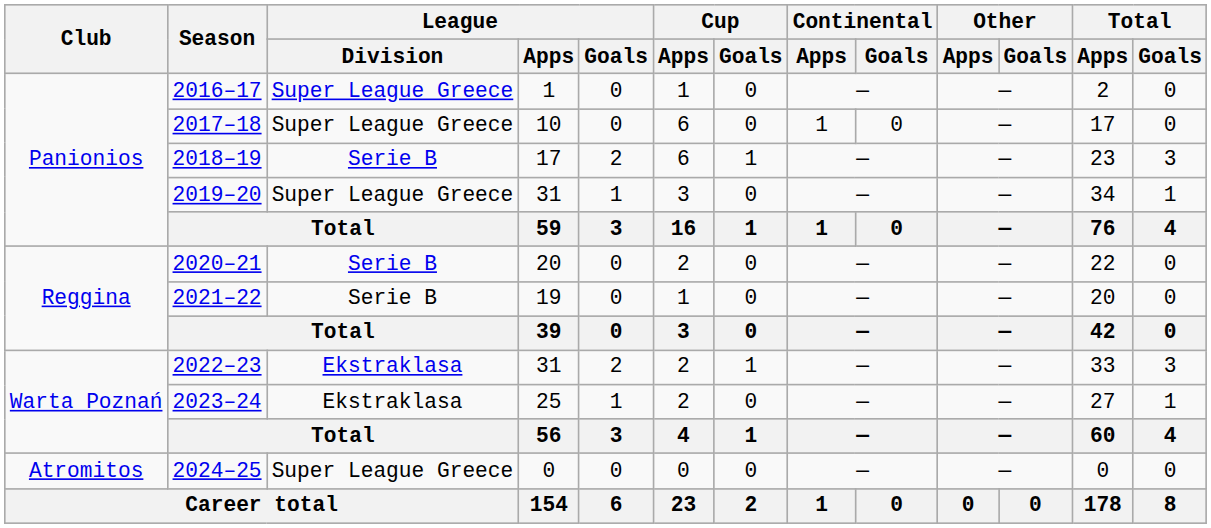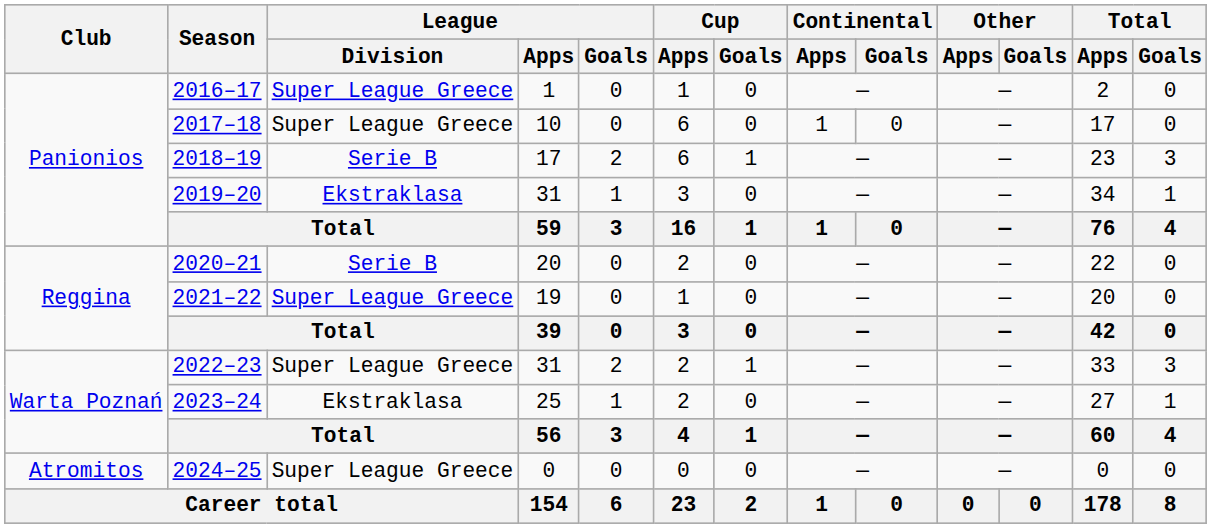 <table class="wikitable" style="text-align:center">
 <tr>
 <th rowspan=2>Club</th>
 <th rowspan=2>Season</th>
 <th colspan=3>League</th>
 <th colspan=2>Cup</th>
 <th colspan=2>Continental</th>
 <th colspan=2>Other</th>
 <th colspan=3>Total</th>
 </tr>
 <tr>
 <th>Division</th>
 <th>Apps</th>
 <th>Goals</th>
 <th>Apps</th>
 <th>Goals</th>
 <th>Apps</th>
 <th>Goals</th>
 <th>Apps</th>
 <th>Goals</th>
 <th>Apps</th>
 <th>Goals</th>
 </tr>
 <tr>
 <td rowspan="5"><a href='#'>Panionios</a></td>
 <td><a href='#'>2016–17</a></td>
 <td><a href='#'>Super League Greece</a></td>
 <td>1</td>
 <td>0</td>
 <td>1</td>
 <td>0</td>
 <td colspan="2">—</td>
 <td colspan="2">—</td>
 <td>2</td>
 <td>0</td>
 </tr>
 <tr>
 <td><a href='#'>2017–18</a></td>
 <td>Super League Greece</td>
 <td>10</td>
 <td>0</td>
 <td>6</td>
 <td>0</td>
 <td>1</td>
 <td>0</td>
 <td colspan="2">—</td>
 <td>17</td>
 <td>0</td>
 </tr>
 <tr>
 <td><a href='#'>2018–19</a></td>
 <td><a href='#'>Serie B</a></td>
 <td>17</td>
 <td>2</td>
 <td>6</td>
 <td>1</td>
 <td colspan="2">—</td>
 <td colspan="2">—</td>
 <td>23</td>
 <td>3</td>
 </tr>
 <tr>
 <td><a href='#'>2019–20</a></td>
-<td>Super League Greece</td>
+<td><a href='#'>Ekstraklasa</a></td>
 <td>31</td>
 <td>1</td>
 <td>3</td>
 <td>0</td>
 <td colspan="2">—</td>
 <td colspan="2">—</td>
 <td>34</td>
 <td>1</td>
 </tr>
 <tr>
 <th colspan="2">Total</th>
 <th>59</th>
 <th>3</th>
 <th>16</th>
 <th>1</th>
 <th>1</th>
 <th>0</th>
 <th colspan="2">—</th>
 <th>76</th>
 <th>4</th>
 </tr>
 <tr>
 <td rowspan="3"><a href='#'>Reggina</a></td>
 <td><a href='#'>2020–21</a></td>
 <td><a href='#'>Serie B</a></td>
 <td>20</td>
 <td>0</td>
 <td>2</td>
 <td>0</td>
 <td colspan="2">—</td>
 <td colspan="2">—</td>
 <td>22</td>
 <td>0</td>
 </tr>
 <tr>
 <td><a href='#'>2021–22</a></td>
-<td>Serie B</td>
+<td><a href='#'>Super League Greece</a></td>
 <td>19</td>
 <td>0</td>
 <td>1</td>
 <td>0</td>
 <td colspan="2">—</td>
 <td colspan="2">—</td>
 <td>20</td>
 <td>0</td>
 </tr>
 <tr>
 <th colspan="2">Total</th>
 <th>39</th>
 <th>0</th>
 <th>3</th>
 <th>0</th>
 <th colspan="2">—</th>
 <th colspan="2">—</th>
 <th>42</th>
 <th>0</th>
 </tr>
 <tr>
 <td rowspan="3"><a href='#'>Warta Poznań</a></td>
 <td><a href='#'>2022–23</a></td>
-<td><a href='#'>Ekstraklasa</a></td>
+<td>Super League Greece</td>
 <td>31</td>
 <td>2</td>
 <td>2</td>
 <td>1</td>
 <td colspan="2">—</td>
 <td colspan="2">—</td>
 <td>33</td>
 <td>3</td>
 </tr>
 <tr>
 <td><a href='#'>2023–24</a></td>
 <td>Ekstraklasa</td>
 <td>25</td>
 <td>1</td>
 <td>2</td>
 <td>0</td>
 <td colspan="2">—</td>
 <td colspan="2">—</td>
 <td>27</td>
 <td>1</td>
 </tr>
 <tr>
 <th colspan="2">Total</th>
 <th>56</th>
 <th>3</th>
 <th>4</th>
 <th>1</th>
 <th colspan="2">—</th>
 <th colspan="2">—</th>
 <th>60</th>
 <th>4</th>
 </tr>
 <tr>
 <td><a href='#'>Atromitos</a></td>
 <td><a href='#'>2024–25</a></td>
 <td>Super League Greece</td>
 <td>0</td>
 <td>0</td>
 <td>0</td>
 <td>0</td>
 <td colspan="2">—</td>
 <td colspan="2">—</td>
 <td>0</td>
 <td>0</td>
 </tr>
 <tr>
 <th colspan="3">Career total</th>
 <th>154</th>
 <th>6</th>
 <th>23</th>
 <th>2</th>
 <th>1</th>
 <th>0</th>
 <th>0</th>
 <th>0</th>
 <th>178</th>
 <th>8</th>
 </tr>
 </table>
